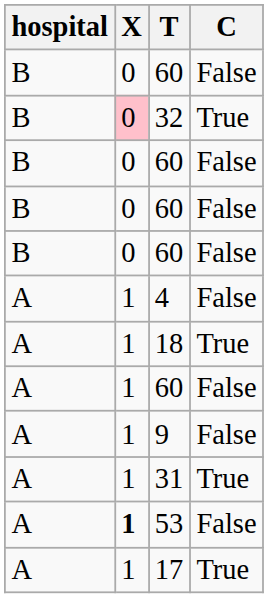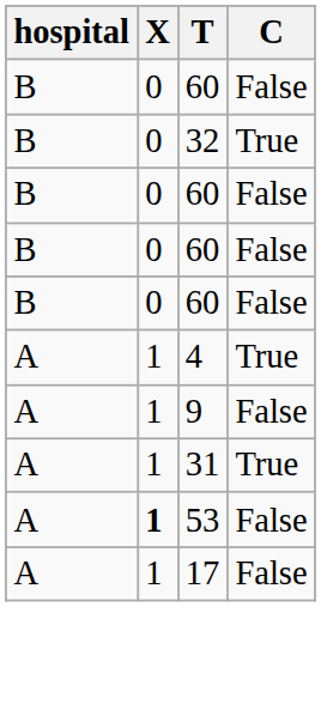 <table class="wikitable floatright">
 <tr>
 <th>hospital</th>
 <th>X</th>
 <th>T</th>
 <th>C</th>
 </tr>
 <tr>
 <td>B</td>
 <td>0</td>
 <td>60</td>
 <td>False</td>
 </tr>
 <tr>
 <td>B</td>
-<td style="background: pink;">0</td>
+<td>0</td>
 <td>32</td>
 <td>True</td>
 </tr>
 <tr>
 <td>B</td>
 <td>0</td>
 <td>60</td>
 <td>False</td>
 </tr>
 <tr>
 <td>B</td>
 <td>0</td>
 <td>60</td>
 <td>False</td>
 </tr>
 <tr>
 <td>B</td>
 <td>0</td>
 <td>60</td>
 <td>False</td>
 </tr>
 <tr>
 <td>A</td>
 <td>1</td>
 <td>4</td>
-<td>False</td>
-</tr>
-<tr>
-<td>A</td>
-<td>1</td>
-<td>18</td>
 <td>True</td>
-</tr>
-<tr>
-<td>A</td>
-<td>1</td>
-<td>60</td>
-<td>False</td>
 </tr>
 <tr>
 <td>A</td>
 <td>1</td>
 <td>9</td>
 <td>False</td>
 </tr>
 <tr>
 <td>A</td>
 <td>1</td>
 <td>31</td>
 <td>True</td>
 </tr>
 <tr>
 <td>A</td>
 <td><strong>1</strong></td>
 <td>53</td>
 <td>False</td>
 </tr>
 <tr>
 <td>A</td>
 <td>1</td>
 <td>17</td>
-<td>True</td>
+<td>False</td>
 </tr>
 </table>
